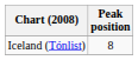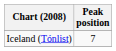 <table class="wikitable sortable">
 <tr>
 <th>Chart (2008)</th>
 <th>Peak<br>position</th>
 </tr>
 <tr>
 </tr>
 <tr>
 <td>Iceland (<a href='#'>Tónlist</a>)</td>
-<td align="center">8</td>
+<td align="center">7</td>
 </tr>
 <tr>
 </tr>
 </table>
